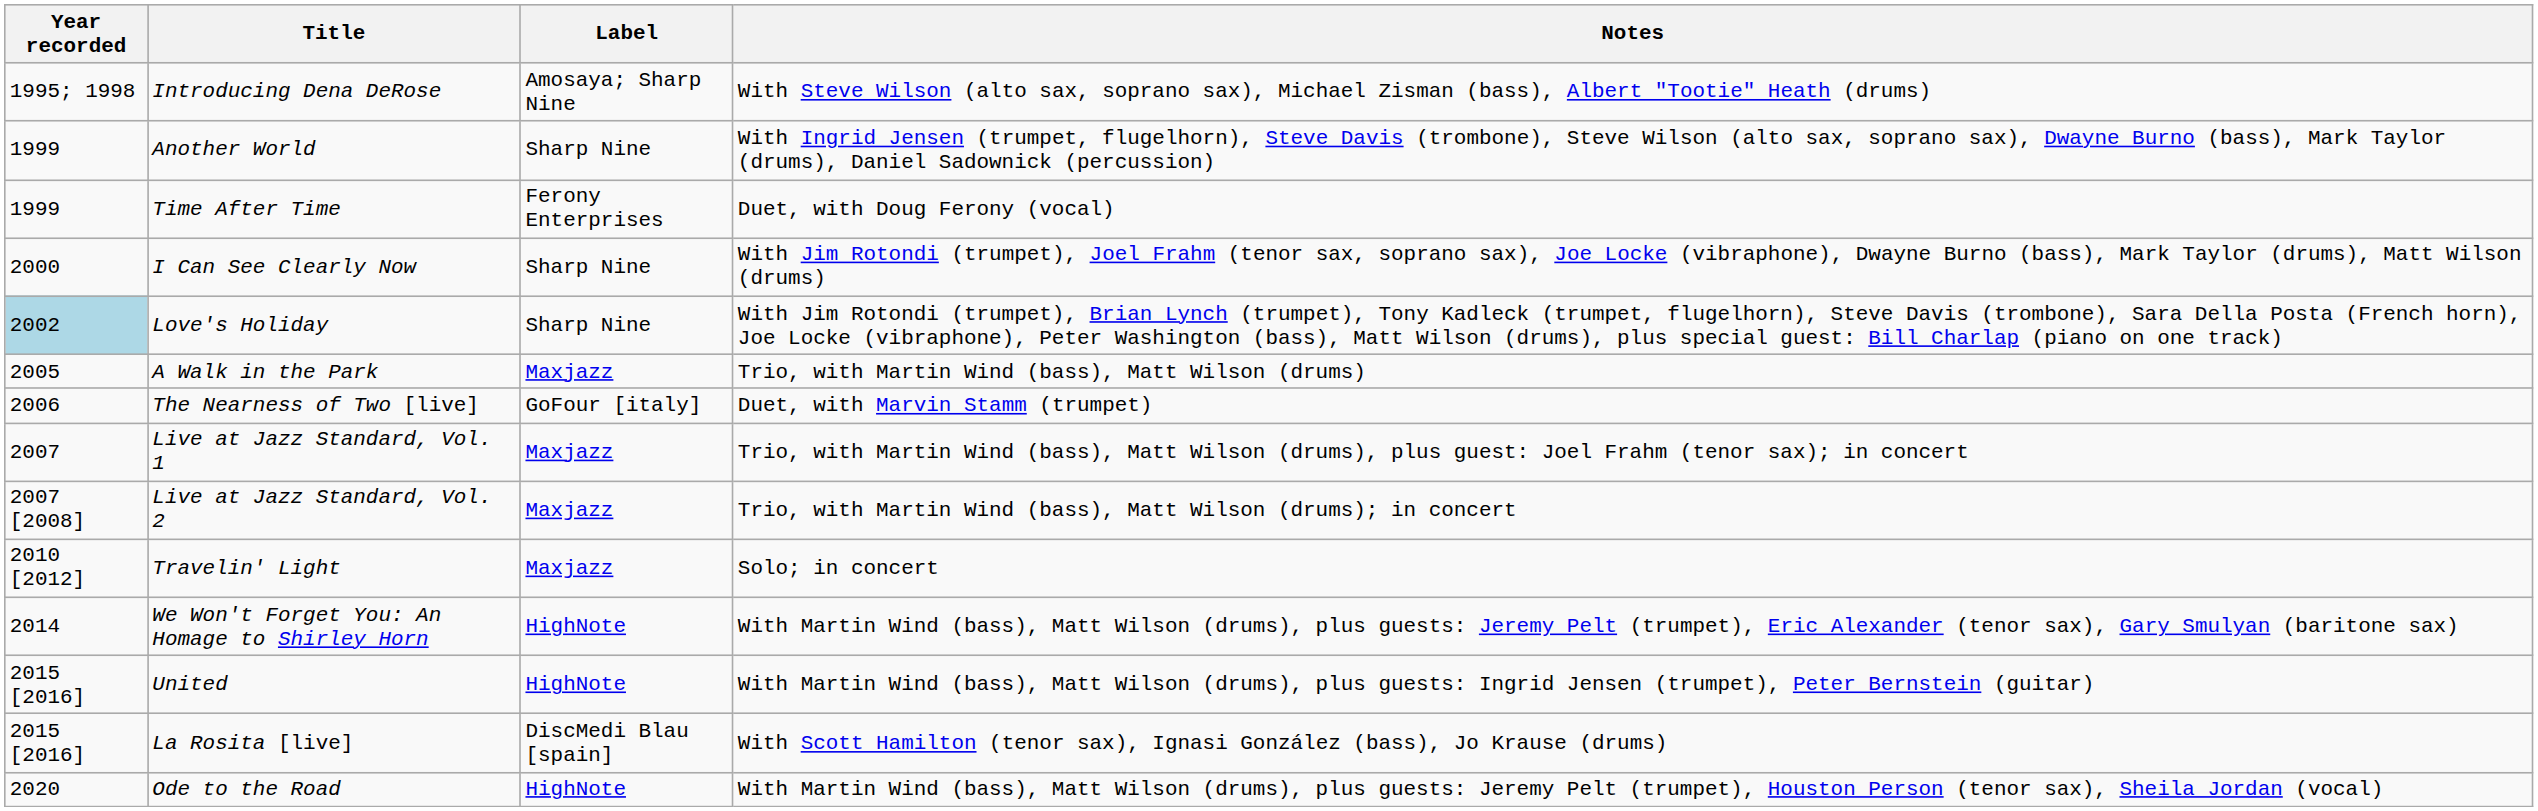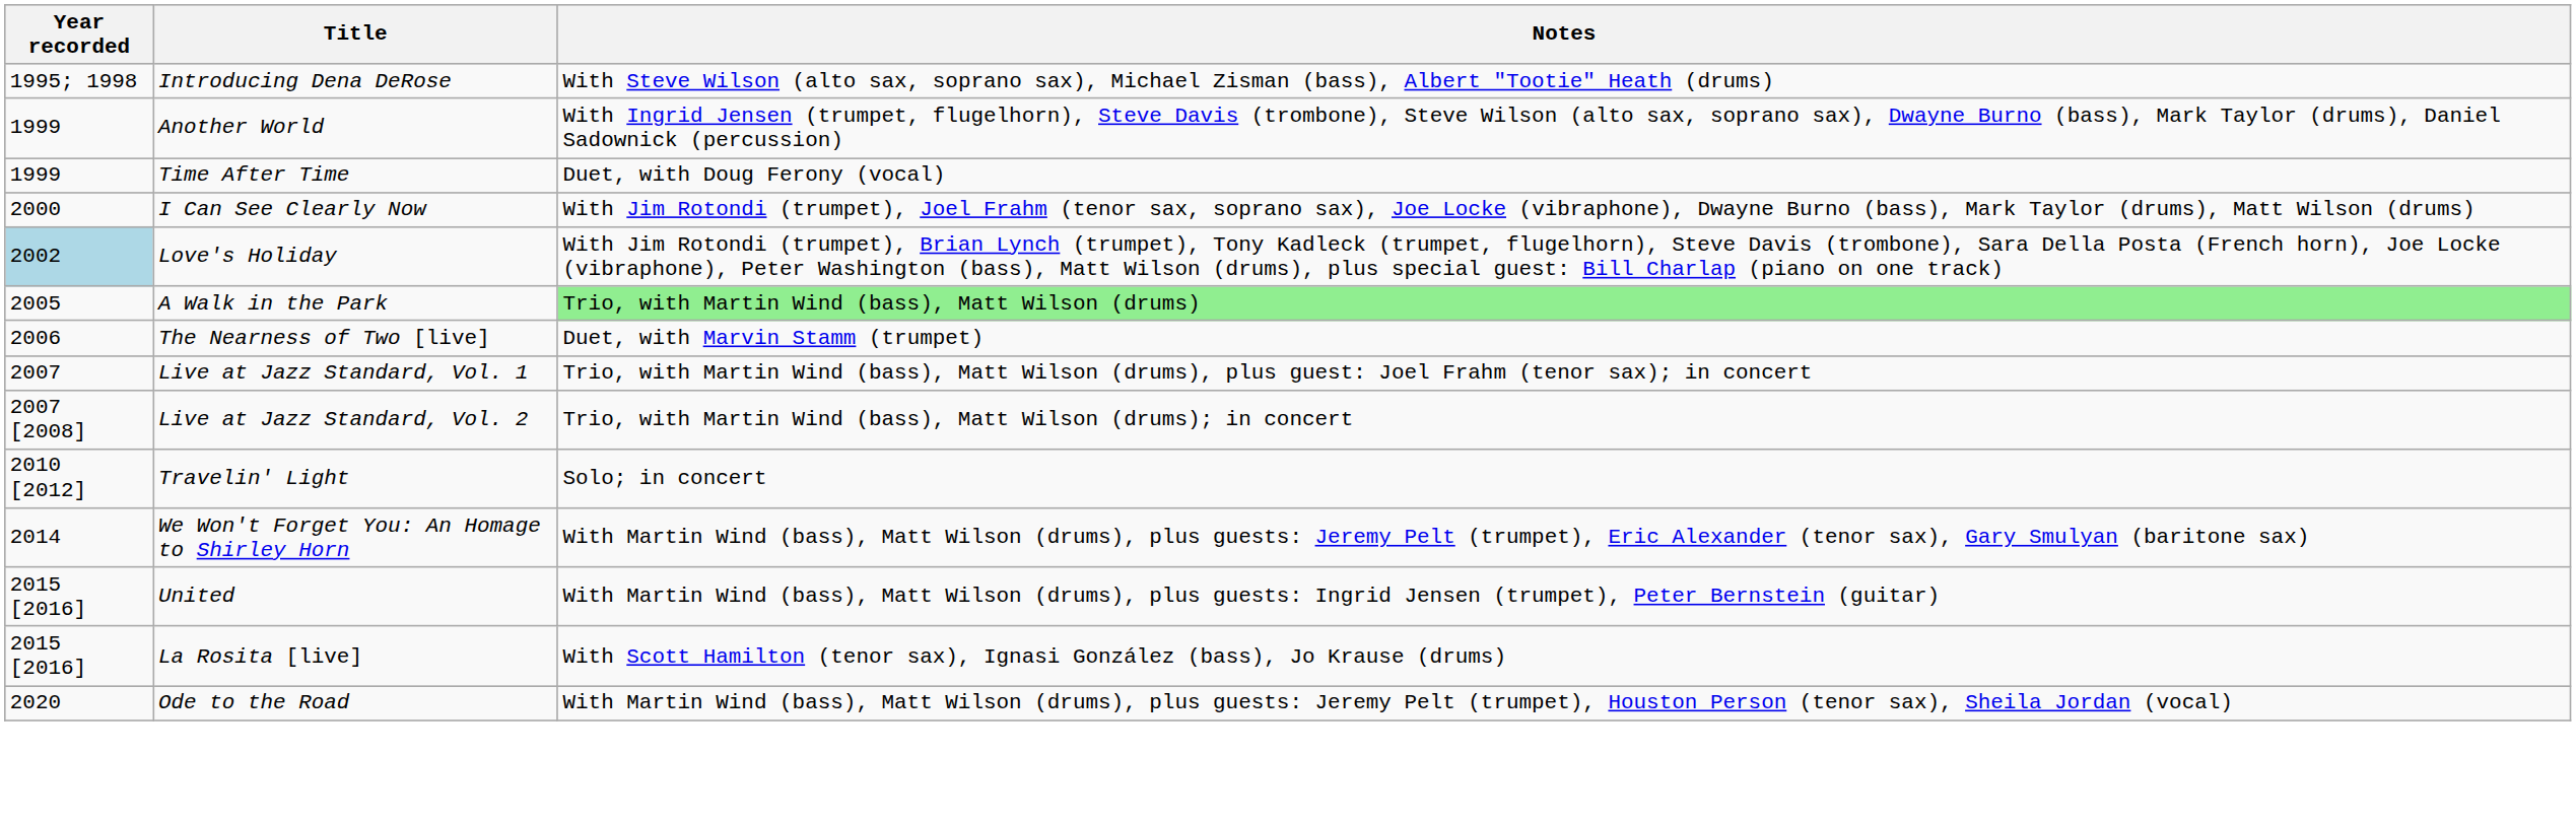 <table class="wikitable sortable">
 <tr>
 <th>Year recorded</th>
 <th>Title</th>
-<th>Label</th>
 <th>Notes</th>
 </tr>
 <tr>
 <td>1995; 1998</td>
 <td><em>Introducing Dena DeRose</em></td>
-<td>Amosaya; Sharp Nine</td>
 <td>With <a href='#'>Steve Wilson</a> (alto sax, soprano sax), Michael Zisman (bass), <a href='#'>Albert "Tootie" Heath</a> (drums)</td>
 </tr>
 <tr>
 <td>1999</td>
 <td><em>Another World</em></td>
-<td>Sharp Nine</td>
 <td>With <a href='#'>Ingrid Jensen</a> (trumpet, flugelhorn), <a href='#'>Steve Davis</a> (trombone), Steve Wilson (alto sax, soprano sax), <a href='#'>Dwayne Burno</a> (bass), Mark Taylor (drums), Daniel Sadownick (percussion)</td>
 </tr>
 <tr>
 <td>1999</td>
 <td><em>Time After Time</em></td>
-<td>Ferony Enterprises</td>
 <td>Duet, with Doug Ferony (vocal)</td>
 </tr>
 <tr>
 <td>2000</td>
 <td><em>I Can See Clearly Now</em></td>
-<td>Sharp Nine</td>
 <td>With <a href='#'>Jim Rotondi</a> (trumpet), <a href='#'>Joel Frahm</a> (tenor sax, soprano sax), <a href='#'>Joe Locke</a> (vibraphone), Dwayne Burno (bass), Mark Taylor (drums), Matt Wilson (drums)</td>
 </tr>
 <tr>
 <td style="background: lightblue;">2002</td>
 <td><em>Love's Holiday</em></td>
-<td>Sharp Nine</td>
 <td>With Jim Rotondi (trumpet), <a href='#'>Brian Lynch</a> (trumpet), Tony Kadleck (trumpet, flugelhorn), Steve Davis (trombone), Sara Della Posta (French horn), Joe Locke (vibraphone), Peter Washington (bass), Matt Wilson (drums), plus special guest: <a href='#'>Bill Charlap</a> (piano on one track)</td>
 </tr>
 <tr>
 <td>2005</td>
 <td><em>A Walk in the Park</em></td>
-<td><a href='#'>Maxjazz</a></td>
-<td>Trio, with Martin Wind (bass), Matt Wilson (drums)</td>
+<td style="background: lightgreen;">Trio, with Martin Wind (bass), Matt Wilson (drums)</td>
 </tr>
 <tr>
 <td>2006</td>
 <td><em>The Nearness of Two</em> [live]</td>
-<td>GoFour [italy]</td>
 <td>Duet, with <a href='#'>Marvin Stamm</a> (trumpet)</td>
 </tr>
 <tr>
 <td>2007</td>
 <td><em>Live at Jazz Standard, Vol. 1</em></td>
-<td><a href='#'>Maxjazz</a></td>
 <td>Trio, with Martin Wind (bass), Matt Wilson (drums), plus guest: Joel Frahm (tenor sax); in concert</td>
 </tr>
 <tr>
 <td>2007 [2008]</td>
 <td><em>Live at Jazz Standard, Vol. 2</em></td>
-<td><a href='#'>Maxjazz</a></td>
 <td>Trio, with Martin Wind (bass), Matt Wilson (drums); in concert</td>
 </tr>
 <tr>
 <td>2010 [2012]</td>
 <td><em>Travelin' Light</em></td>
-<td><a href='#'>Maxjazz</a></td>
 <td>Solo; in concert</td>
 </tr>
 <tr>
 <td>2014</td>
 <td><em>We Won't Forget You: An Homage to <a href='#'>Shirley Horn</a></em></td>
-<td><a href='#'>HighNote</a></td>
 <td>With Martin Wind (bass), Matt Wilson (drums), plus guests: <a href='#'>Jeremy Pelt</a> (trumpet), <a href='#'>Eric Alexander</a> (tenor sax), <a href='#'>Gary Smulyan</a> (baritone sax)</td>
 </tr>
 <tr>
 <td>2015 [2016]</td>
 <td><em>United</em></td>
-<td><a href='#'>HighNote</a></td>
 <td>With Martin Wind (bass), Matt Wilson (drums), plus guests: Ingrid Jensen (trumpet), <a href='#'>Peter Bernstein</a> (guitar)</td>
 </tr>
 <tr>
 <td>2015 [2016]</td>
 <td><em>La Rosita</em> [live]</td>
-<td>DiscMedi Blau [spain]</td>
 <td>With <a href='#'>Scott Hamilton</a> (tenor sax), Ignasi González (bass), Jo Krause (drums)</td>
 </tr>
 <tr>
 <td>2020</td>
 <td><em>Ode to the Road</em></td>
-<td><a href='#'>HighNote</a></td>
 <td>With Martin Wind (bass), Matt Wilson (drums), plus guests: Jeremy Pelt (trumpet), <a href='#'>Houston Person</a> (tenor sax), <a href='#'>Sheila Jordan</a> (vocal)</td>
 </tr>
 </table>
